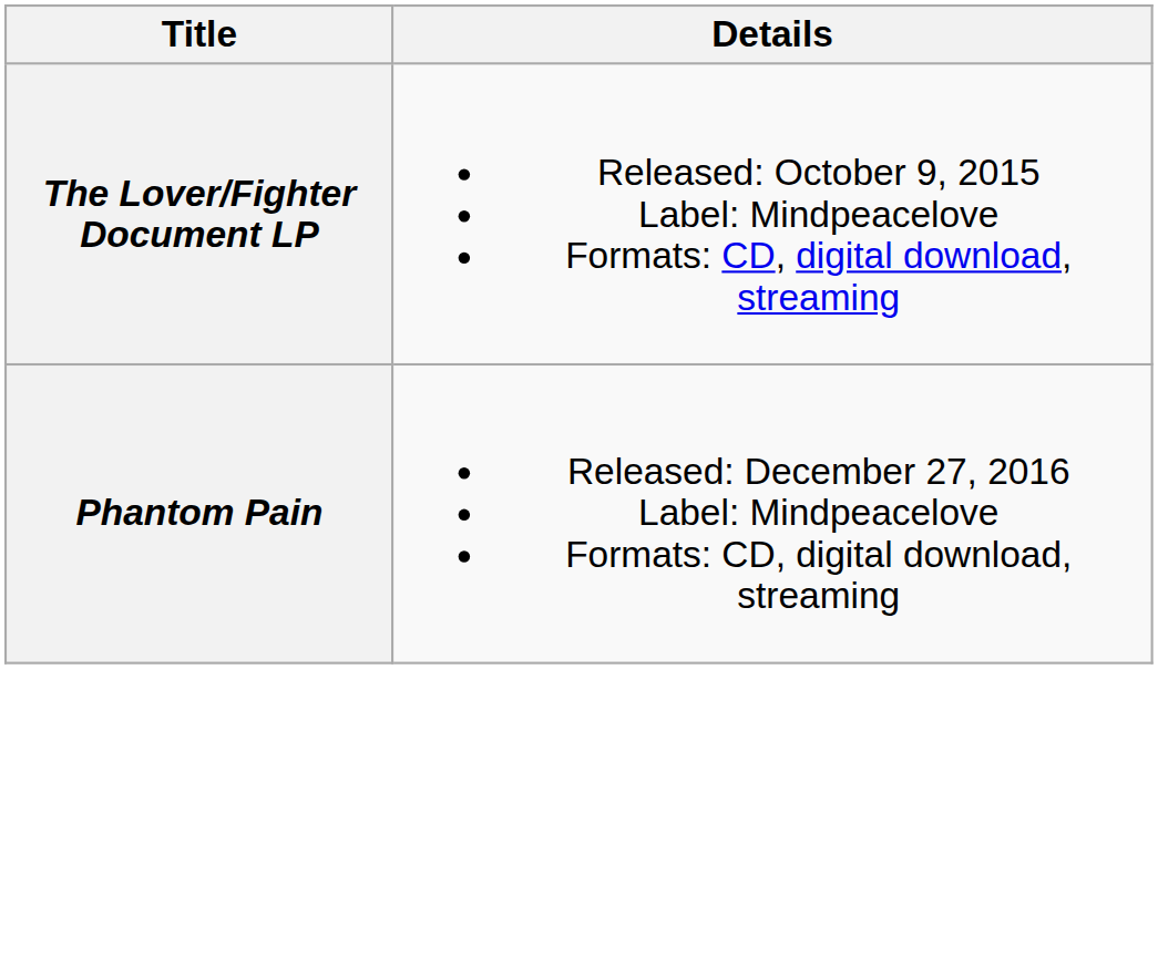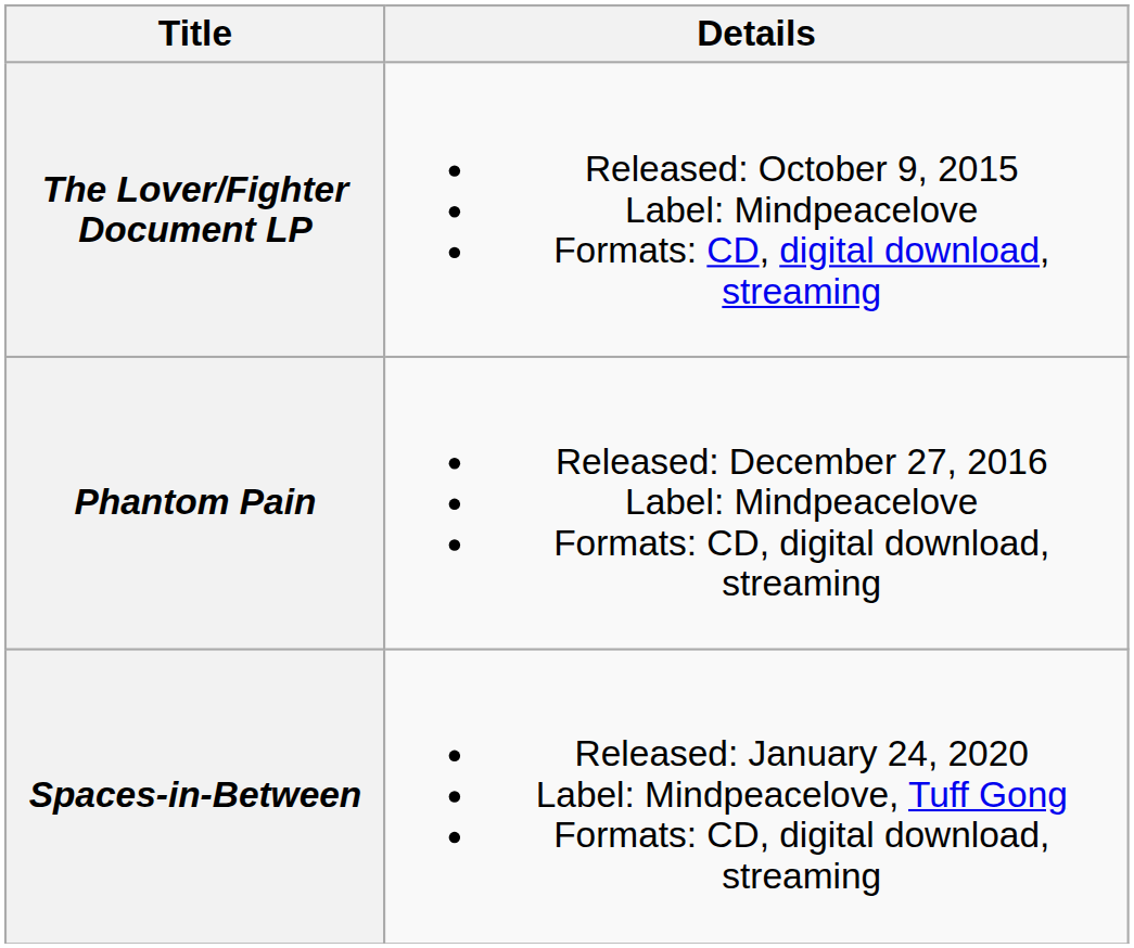 <table class="wikitable plainrowheaders" style="text-align:center">
 <tr>
 <th scope="col" style="width:10em">Title</th>
 <th scope="col" style="width:20em">Details</th>
 </tr>
 <tr>
 <th scope="row"><em>The Lover/Fighter Document LP</em></th>
 <td><br><ul><li>Released: October 9, 2015</li><li>Label: Mindpeacelove</li><li>Formats: <a href='#'>CD</a>, <a href='#'>digital download</a>, <a href='#'>streaming</a></li></ul></td>
 </tr>
 <tr>
 <th scope="row"><em>Phantom Pain</em></th>
 <td><br><ul><li>Released: December 27, 2016</li><li>Label: Mindpeacelove</li><li>Formats: CD, digital download, streaming</li></ul></td>
 </tr>
+<tr>
+<th scope="row"><em>Spaces-in-Between</em></th>
+<td><br><ul><li>Released: January 24, 2020</li><li>Label: Mindpeacelove, <a href='#'>Tuff Gong</a></li><li>Formats: CD, digital download, streaming</li></ul></td>
+</tr>
 </table>
